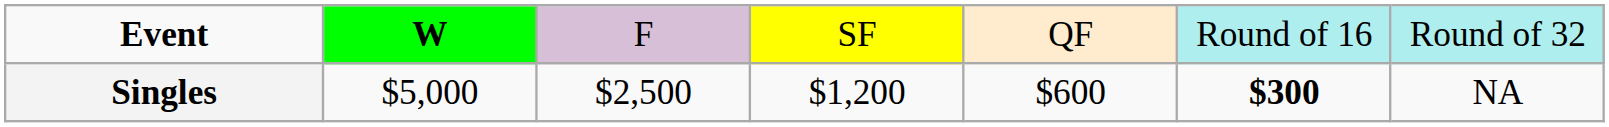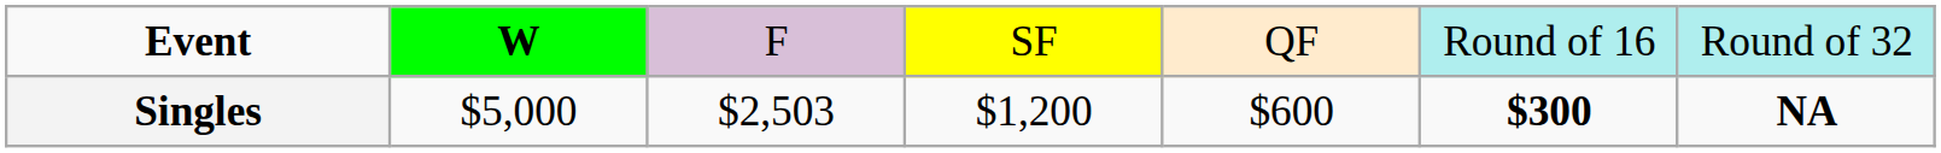 <table class=wikitable style=font-size:95%;text-align:center>
 <tr>
 <td style="width:130px"><strong>Event</strong></td>
 <td style="width:85px; background:lime"><strong>W</strong></td>
 <td style="width:85px; background:thistle">F</td>
 <td style="width:85px; background:#ffff00">SF</td>
 <td style="width:85px; background:#ffebcd">QF</td>
 <td style="width:85px; background:#afeeee">Round of 16</td>
 <td style="width:85px; background:#afeeee">Round of 32</td>
 </tr>
 <tr>
 <th style=background:#f3f3f3>Singles</th>
 <td>$5,000</td>
-<td>$2,500</td>
+<td>$2,503</td>
 <td>$1,200</td>
 <td>$600</td>
 <td><strong>$300</strong></td>
-<td>NA</td>
+<td><strong>NA</strong></td>
 </tr>
 </table>
